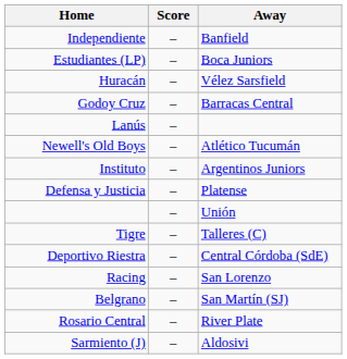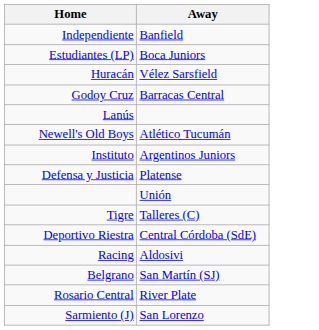 <table class="wikitable" style="text-align: center">
 <tr>
 <th width=160>Home</th>
-<th width=50>Score</th>
 <th width=160>Away</th>
 </tr>
 <tr>
 <td style="text-align:right"><a href='#'>Independiente</a></td>
-<td>–</td>
 <td style="text-align:left"><a href='#'>Banfield</a></td>
 </tr>
 <tr>
 <td style="text-align:right"><a href='#'>Estudiantes (LP)</a></td>
-<td>–</td>
 <td style="text-align:left"><a href='#'>Boca Juniors</a></td>
 </tr>
 <tr>
 <td style="text-align:right"><a href='#'>Huracán</a></td>
-<td>–</td>
 <td style="text-align:left"><a href='#'>Vélez Sarsfield</a></td>
 </tr>
 <tr>
 <td style="text-align:right"><a href='#'>Godoy Cruz</a></td>
-<td>–</td>
 <td style="text-align:left"><a href='#'>Barracas Central</a></td>
 </tr>
 <tr>
 <td style="text-align:right"><a href='#'>Lanús</a></td>
-<td>–</td>
 <td style="text-align:left"></td>
 </tr>
 <tr>
 <td style="text-align:right"><a href='#'>Newell's Old Boys</a></td>
-<td>–</td>
 <td style="text-align:left"><a href='#'>Atlético Tucumán</a></td>
 </tr>
 <tr>
 <td style="text-align:right"><a href='#'>Instituto</a></td>
-<td>–</td>
 <td style="text-align:left"><a href='#'>Argentinos Juniors</a></td>
 </tr>
 <tr>
 <td style="text-align:right"><a href='#'>Defensa y Justicia</a></td>
-<td>–</td>
 <td style="text-align:left"><a href='#'>Platense</a></td>
 </tr>
 <tr>
 <td style="text-align:right"></td>
-<td>–</td>
 <td style="text-align:left"><a href='#'>Unión</a></td>
 </tr>
 <tr>
 <td style="text-align:right"><a href='#'>Tigre</a></td>
-<td>–</td>
 <td style="text-align:left"><a href='#'>Talleres (C)</a></td>
 </tr>
 <tr>
 <td style="text-align:right"><a href='#'>Deportivo Riestra</a></td>
-<td>–</td>
 <td style="text-align:left"><a href='#'>Central Córdoba (SdE)</a></td>
 </tr>
 <tr>
 <td style="text-align:right"><a href='#'>Racing</a></td>
-<td>–</td>
-<td style="text-align:left"><a href='#'>San Lorenzo</a></td>
+<td style="text-align:left"><a href='#'>Aldosivi</a></td>
 </tr>
 <tr>
 <td style="text-align:right"><a href='#'>Belgrano</a></td>
-<td>–</td>
 <td style="text-align:left"><a href='#'>San Martín (SJ)</a></td>
 </tr>
 <tr>
 <td style="text-align:right"><a href='#'>Rosario Central</a></td>
-<td>–</td>
 <td style="text-align:left"><a href='#'>River Plate</a></td>
 </tr>
 <tr>
 <td style="text-align:right"><a href='#'>Sarmiento (J)</a></td>
-<td>–</td>
-<td style="text-align:left"><a href='#'>Aldosivi</a></td>
+<td style="text-align:left"><a href='#'>San Lorenzo</a></td>
 </tr>
 </table>
